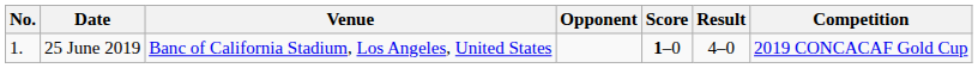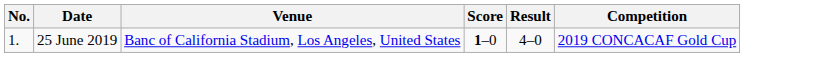 <table class="wikitable" style="font-size:100%;">
 <tr>
 <th>No.</th>
 <th>Date</th>
 <th>Venue</th>
-<th>Opponent</th>
 <th>Score</th>
 <th>Result</th>
 <th>Competition</th>
 </tr>
 <tr>
 <td>1.</td>
 <td>25 June 2019</td>
 <td><a href='#'>Banc of California Stadium</a>, <a href='#'>Los Angeles</a>, <a href='#'>United States</a></td>
-<td></td>
 <td align=center><strong>1</strong>–0</td>
 <td align=center>4–0</td>
 <td><a href='#'>2019 CONCACAF Gold Cup</a></td>
 </tr>
 </table>
